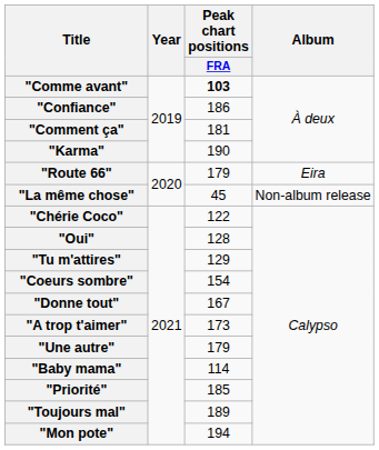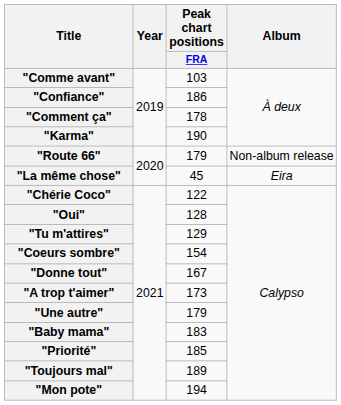 <table class="wikitable plainrowheaders" style="text-align:center;">
 <tr>
 <th scope="col" rowspan="2" style="width:10em;">Title</th>
 <th scope="col" rowspan="2" style="width:2em;">Year</th>
 <th scope="col" colspan="1">Peak chart positions</th>
 <th scope="col" rowspan="2">Album</th>
 </tr>
 <tr>
 <th scope="col" style="width:3em;font-size:85%;"><a href='#'>FRA</a><br></th>
 </tr>
 <tr>
 <th scope="row">"Comme avant"</th>
 <td rowspan=4>2019</td>
-<td><strong>103</strong></td>
+<td>103</td>
 <td rowspan=4><em>À deux</em></td>
 </tr>
 <tr>
 <th scope="row">"Confiance"</th>
 <td>186</td>
 </tr>
 <tr>
 <th scope="row">"Comment ça"</th>
-<td>181</td>
+<td>178</td>
 </tr>
 <tr>
 <th scope="row">"Karma"</th>
 <td>190</td>
 </tr>
 <tr>
 <th scope="row">"Route 66"</th>
 <td rowspan=2>2020</td>
 <td>179</td>
-<td><em>Eira</em></td>
+<td>Non-album release</td>
 </tr>
 <tr>
 <th scope="row">"La même chose"</th>
 <td>45</td>
-<td>Non-album release</td>
+<td><em>Eira</em></td>
 </tr>
 <tr>
 <th scope="row">"Chérie Coco"</th>
 <td rowspan=11>2021</td>
 <td>122</td>
 <td rowspan=11><em>Calypso</em></td>
 </tr>
 <tr>
 <th scope="row">"Oui"</th>
 <td>128</td>
 </tr>
 <tr>
 <th scope="row">"Tu m'attires"</th>
 <td>129</td>
 </tr>
 <tr>
 <th scope="row">"Coeurs sombre"</th>
 <td>154</td>
 </tr>
 <tr>
 <th scope="row">"Donne tout"</th>
 <td>167</td>
 </tr>
 <tr>
 <th scope="row">"A trop t'aimer"</th>
 <td>173</td>
 </tr>
 <tr>
 <th scope="row">"Une autre"</th>
 <td>179</td>
 </tr>
 <tr>
 <th scope="row">"Baby mama"</th>
-<td>114</td>
+<td>183</td>
 </tr>
 <tr>
 <th scope="row">"Priorité"</th>
 <td>185</td>
 </tr>
 <tr>
 <th scope="row">"Toujours mal"</th>
 <td>189</td>
 </tr>
 <tr>
 <th scope="row">"Mon pote"</th>
 <td>194</td>
 </tr>
 </table>
